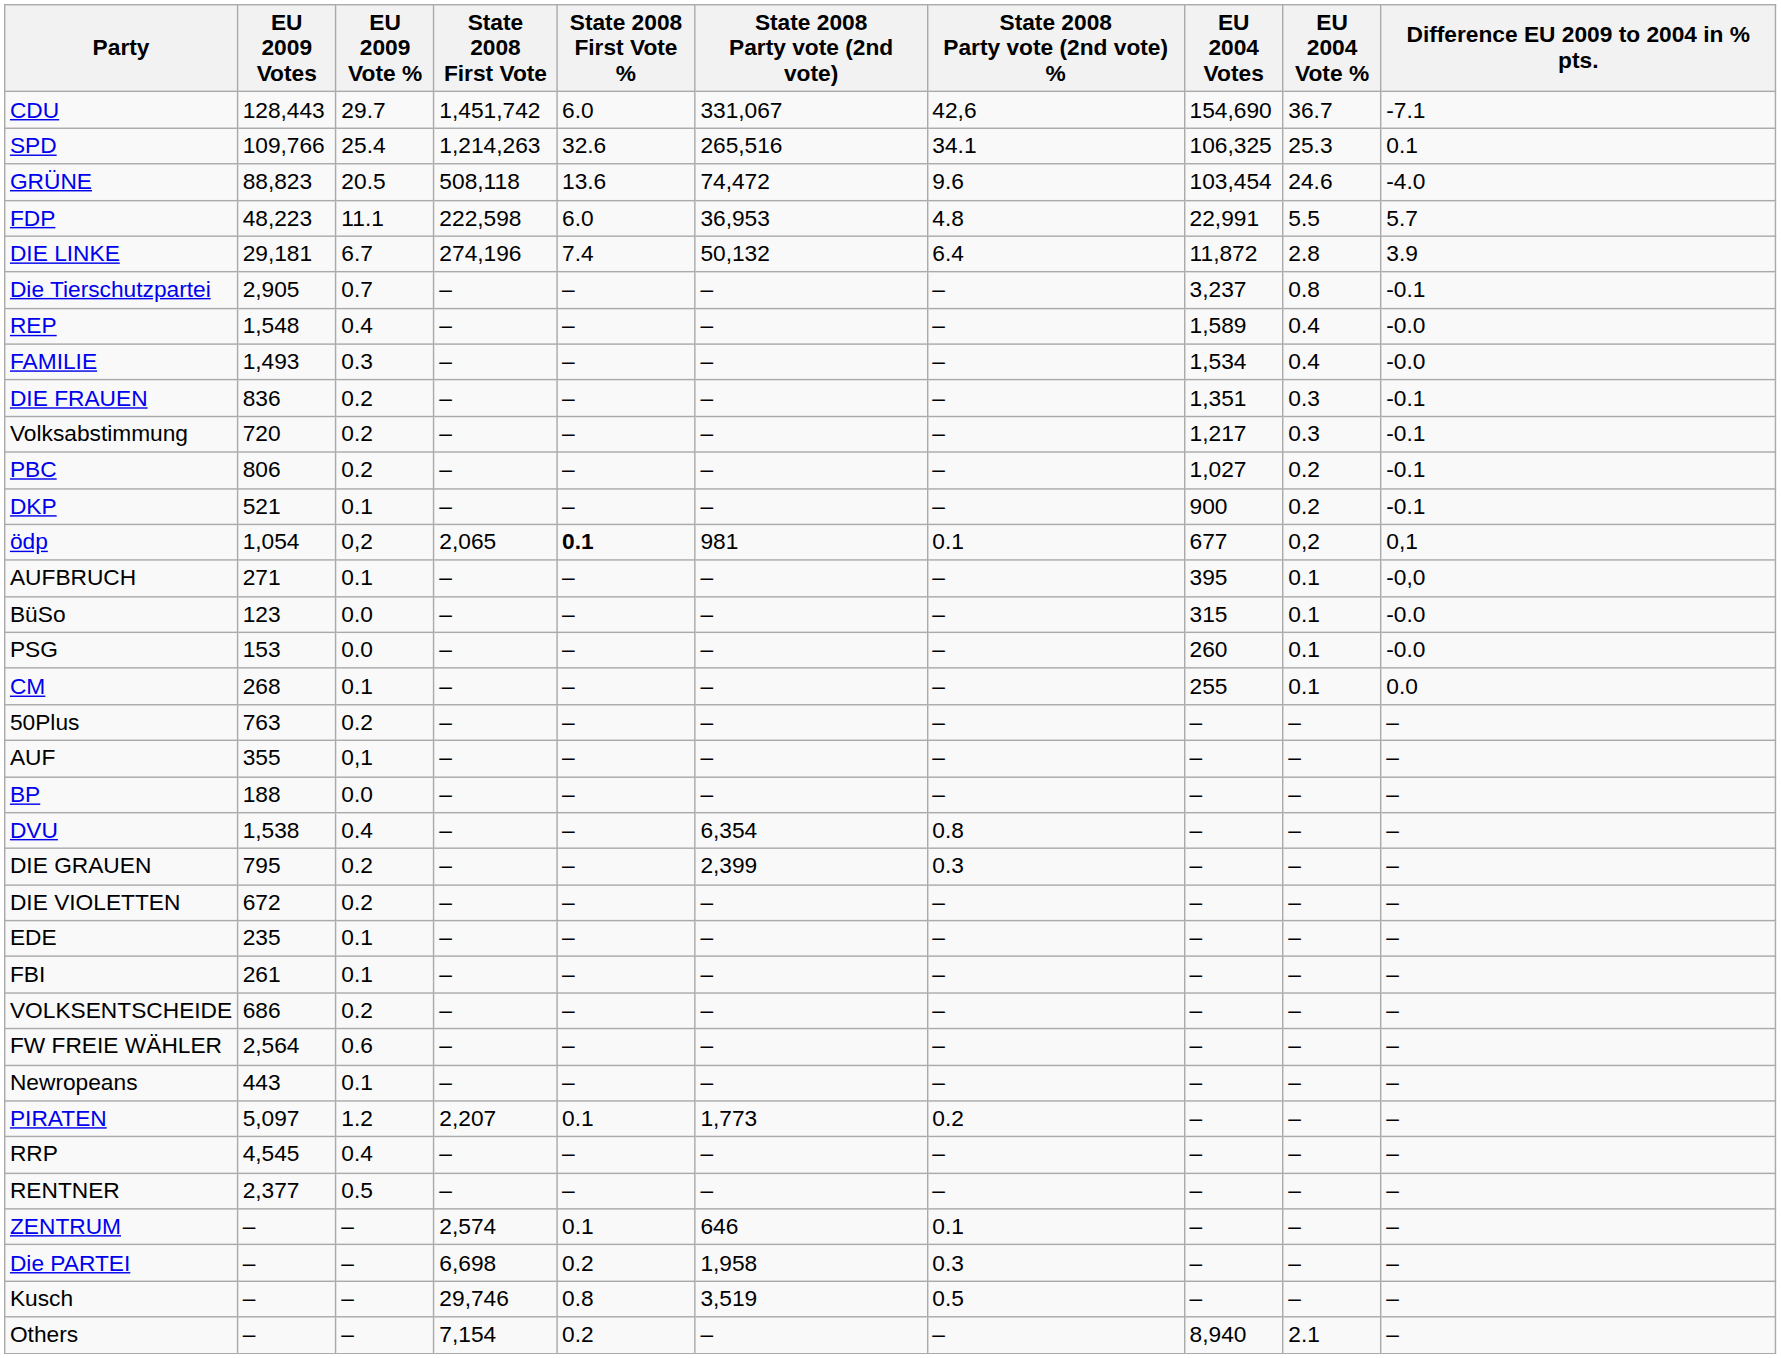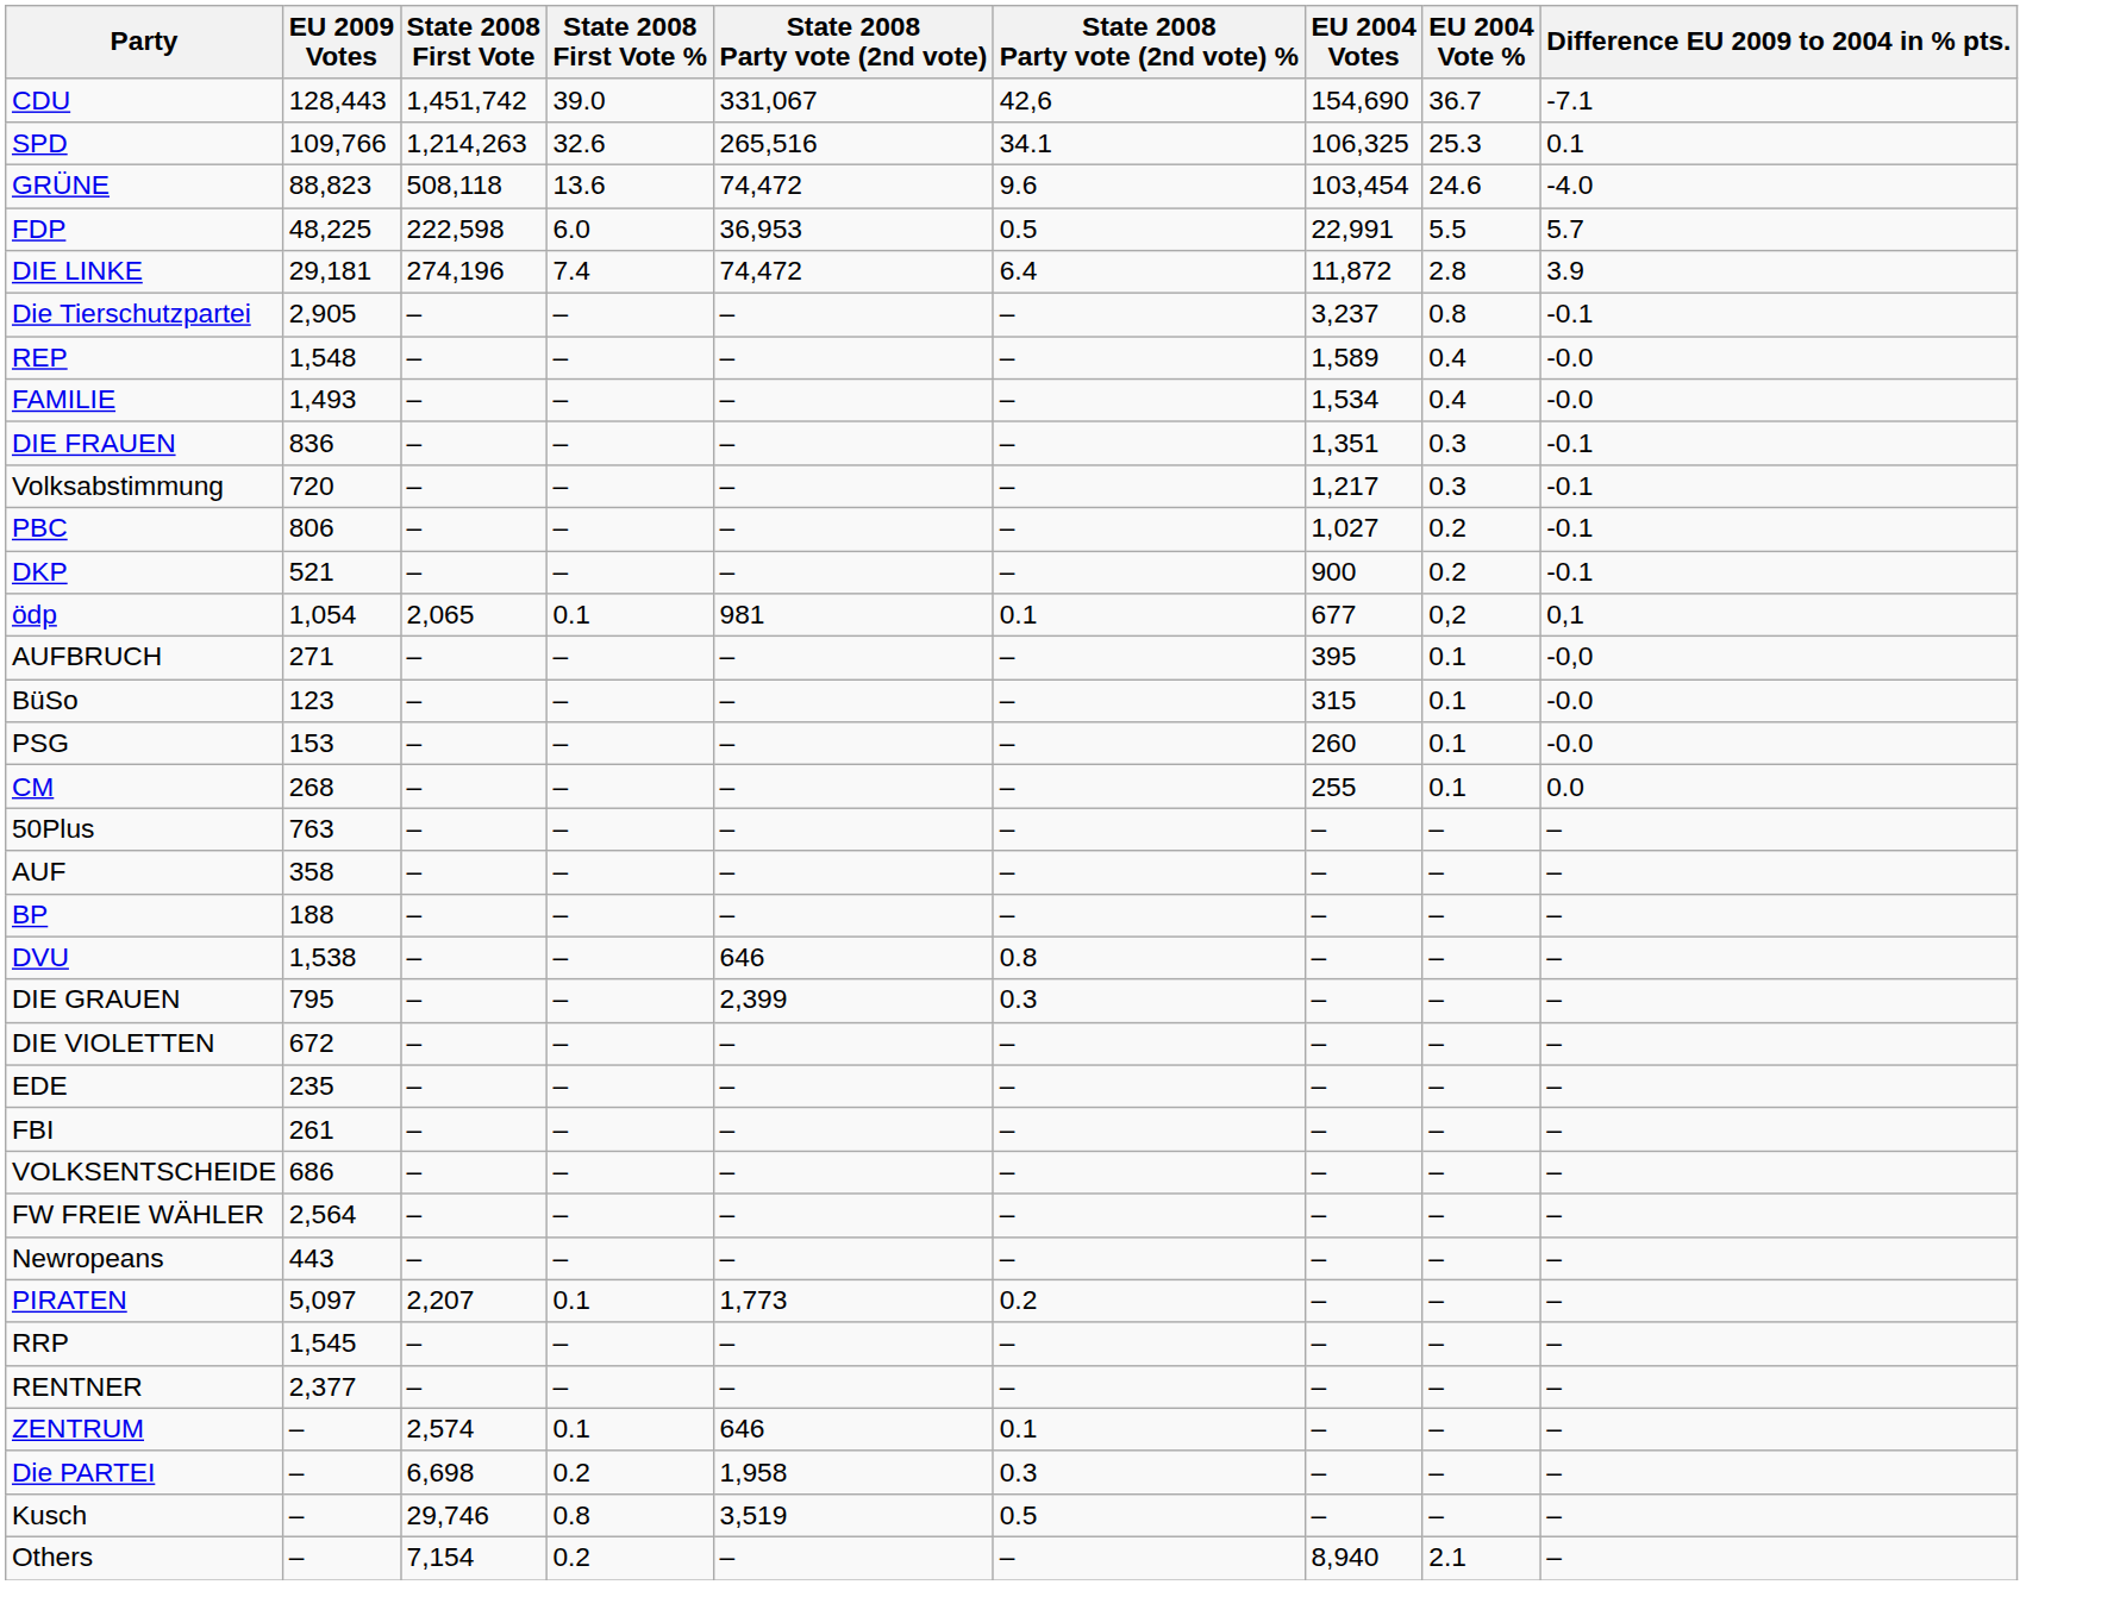 <table class="wikitable sortable">
 <tr>
 <th>Party</th>
 <th>EU 2009<br>Votes</th>
-<th>EU 2009<br>Vote %</th>
 <th>State 2008<br>First Vote</th>
 <th>State 2008 <br>First Vote %</th>
 <th>State 2008<br>Party vote (2nd vote)</th>
 <th>State 2008<br>Party vote (2nd vote) %</th>
 <th>EU 2004<br>Votes</th>
 <th>EU 2004<br>Vote %</th>
 <th>Difference EU 2009 to 2004 in % pts.</th>
 </tr>
 <tr>
 <td><a href='#'>CDU</a></td>
 <td>128,443</td>
-<td>29.7</td>
 <td>1,451,742</td>
-<td>6.0</td>
+<td>39.0</td>
 <td>331,067</td>
 <td>42,6</td>
 <td>154,690</td>
 <td>36.7</td>
 <td>-7.1</td>
 </tr>
 <tr>
 <td><a href='#'>SPD</a></td>
 <td>109,766</td>
-<td>25.4</td>
 <td>1,214,263</td>
 <td>32.6</td>
 <td>265,516</td>
 <td>34.1</td>
 <td>106,325</td>
 <td>25.3</td>
 <td>0.1</td>
 </tr>
 <tr>
 <td><a href='#'>GRÜNE</a></td>
 <td>88,823</td>
-<td>20.5</td>
 <td>508,118</td>
 <td>13.6</td>
 <td>74,472</td>
 <td>9.6</td>
 <td>103,454</td>
 <td>24.6</td>
 <td>-4.0</td>
 </tr>
 <tr>
 <td><a href='#'>FDP</a></td>
-<td>48,223</td>
-<td>11.1</td>
+<td>48,225</td>
 <td>222,598</td>
 <td>6.0</td>
 <td>36,953</td>
-<td>4.8</td>
+<td>0.5</td>
 <td>22,991</td>
 <td>5.5</td>
 <td>5.7</td>
 </tr>
 <tr>
 <td><a href='#'>DIE LINKE</a></td>
 <td>29,181</td>
-<td>6.7</td>
 <td>274,196</td>
 <td>7.4</td>
-<td>50,132</td>
+<td>74,472</td>
 <td>6.4</td>
 <td>11,872</td>
 <td>2.8</td>
 <td>3.9</td>
 </tr>
 <tr>
 <td><a href='#'>Die Tierschutzpartei</a></td>
 <td>2,905</td>
-<td>0.7</td>
 <td>–</td>
 <td>–</td>
 <td>–</td>
 <td>–</td>
 <td>3,237</td>
 <td>0.8</td>
 <td>-0.1</td>
 </tr>
 <tr>
 <td><a href='#'>REP</a></td>
 <td>1,548</td>
-<td>0.4</td>
 <td>–</td>
 <td>–</td>
 <td>–</td>
 <td>–</td>
 <td>1,589</td>
 <td>0.4</td>
 <td>-0.0</td>
 </tr>
 <tr>
 <td><a href='#'>FAMILIE</a></td>
 <td>1,493</td>
-<td>0.3</td>
 <td>–</td>
 <td>–</td>
 <td>–</td>
 <td>–</td>
 <td>1,534</td>
 <td>0.4</td>
 <td>-0.0</td>
 </tr>
 <tr>
 <td><a href='#'>DIE FRAUEN</a></td>
 <td>836</td>
-<td>0.2</td>
 <td>–</td>
 <td>–</td>
 <td>–</td>
 <td>–</td>
 <td>1,351</td>
 <td>0.3</td>
 <td>-0.1</td>
 </tr>
 <tr>
 <td>Volksabstimmung</td>
 <td>720</td>
-<td>0.2</td>
 <td>–</td>
 <td>–</td>
 <td>–</td>
 <td>–</td>
 <td>1,217</td>
 <td>0.3</td>
 <td>-0.1</td>
 </tr>
 <tr>
 <td><a href='#'>PBC</a></td>
 <td>806</td>
-<td>0.2</td>
 <td>–</td>
 <td>–</td>
 <td>–</td>
 <td>–</td>
 <td>1,027</td>
 <td>0.2</td>
 <td>-0.1</td>
 </tr>
 <tr>
 <td><a href='#'>DKP</a></td>
 <td>521</td>
-<td>0.1</td>
 <td>–</td>
 <td>–</td>
 <td>–</td>
 <td>–</td>
 <td>900</td>
 <td>0.2</td>
 <td>-0.1</td>
 </tr>
 <tr>
 <td><a href='#'>ödp</a></td>
 <td>1,054</td>
-<td>0,2</td>
 <td>2,065</td>
-<td><strong>0.1</strong></td>
+<td>0.1</td>
 <td>981</td>
 <td>0.1</td>
 <td>677</td>
 <td>0,2</td>
 <td>0,1</td>
 </tr>
 <tr>
 <td>AUFBRUCH</td>
 <td>271</td>
-<td>0.1</td>
 <td>–</td>
 <td>–</td>
 <td>–</td>
 <td>–</td>
 <td>395</td>
 <td>0.1</td>
 <td>-0,0</td>
 </tr>
 <tr>
 <td>BüSo</td>
 <td>123</td>
-<td>0.0</td>
 <td>–</td>
 <td>–</td>
 <td>–</td>
 <td>–</td>
 <td>315</td>
 <td>0.1</td>
 <td>-0.0</td>
 </tr>
 <tr>
 <td>PSG</td>
 <td>153</td>
-<td>0.0</td>
 <td>–</td>
 <td>–</td>
 <td>–</td>
 <td>–</td>
 <td>260</td>
 <td>0.1</td>
 <td>-0.0</td>
 </tr>
 <tr>
 <td><a href='#'>CM</a></td>
 <td>268</td>
-<td>0.1</td>
 <td>–</td>
 <td>–</td>
 <td>–</td>
 <td>–</td>
 <td>255</td>
 <td>0.1</td>
 <td>0.0</td>
 </tr>
 <tr>
 <td>50Plus</td>
 <td>763</td>
-<td>0.2</td>
 <td>–</td>
 <td>–</td>
 <td>–</td>
 <td>–</td>
 <td>–</td>
 <td>–</td>
 <td>–</td>
 </tr>
 <tr>
 <td>AUF</td>
-<td>355</td>
-<td>0,1</td>
+<td>358</td>
 <td>–</td>
 <td>–</td>
 <td>–</td>
 <td>–</td>
 <td>–</td>
 <td>–</td>
 <td>–</td>
 </tr>
 <tr>
 <td><a href='#'>BP</a></td>
 <td>188</td>
-<td>0.0</td>
 <td>–</td>
 <td>–</td>
 <td>–</td>
 <td>–</td>
 <td>–</td>
 <td>–</td>
 <td>–</td>
 </tr>
 <tr>
 <td><a href='#'>DVU</a></td>
 <td>1,538</td>
-<td>0.4</td>
 <td>–</td>
 <td>–</td>
-<td>6,354</td>
+<td>646</td>
 <td>0.8</td>
 <td>–</td>
 <td>–</td>
 <td>–</td>
 </tr>
 <tr>
 <td>DIE GRAUEN</td>
 <td>795</td>
-<td>0.2</td>
 <td>–</td>
 <td>–</td>
 <td>2,399</td>
 <td>0.3</td>
 <td>–</td>
 <td>–</td>
 <td>–</td>
 </tr>
 <tr>
 <td>DIE VIOLETTEN</td>
 <td>672</td>
-<td>0.2</td>
 <td>–</td>
 <td>–</td>
 <td>–</td>
 <td>–</td>
 <td>–</td>
 <td>–</td>
 <td>–</td>
 </tr>
 <tr>
 <td>EDE</td>
 <td>235</td>
-<td>0.1</td>
 <td>–</td>
 <td>–</td>
 <td>–</td>
 <td>–</td>
 <td>–</td>
 <td>–</td>
 <td>–</td>
 </tr>
 <tr>
 <td>FBI</td>
 <td>261</td>
-<td>0.1</td>
 <td>–</td>
 <td>–</td>
 <td>–</td>
 <td>–</td>
 <td>–</td>
 <td>–</td>
 <td>–</td>
 </tr>
 <tr>
 <td>VOLKSENTSCHEIDE</td>
 <td>686</td>
-<td>0.2</td>
 <td>–</td>
 <td>–</td>
 <td>–</td>
 <td>–</td>
 <td>–</td>
 <td>–</td>
 <td>–</td>
 </tr>
 <tr>
 <td>FW FREIE WÄHLER</td>
 <td>2,564</td>
-<td>0.6</td>
 <td>–</td>
 <td>–</td>
 <td>–</td>
 <td>–</td>
 <td>–</td>
 <td>–</td>
 <td>–</td>
 </tr>
 <tr>
 <td>Newropeans</td>
 <td>443</td>
-<td>0.1</td>
 <td>–</td>
 <td>–</td>
 <td>–</td>
 <td>–</td>
 <td>–</td>
 <td>–</td>
 <td>–</td>
 </tr>
 <tr>
 <td><a href='#'>PIRATEN</a></td>
 <td>5,097</td>
-<td>1.2</td>
 <td>2,207</td>
 <td>0.1</td>
 <td>1,773</td>
 <td>0.2</td>
 <td>–</td>
 <td>–</td>
 <td>–</td>
 </tr>
 <tr>
 <td>RRP</td>
-<td>4,545</td>
-<td>0.4</td>
+<td>1,545</td>
 <td>–</td>
 <td>–</td>
 <td>–</td>
 <td>–</td>
 <td>–</td>
 <td>–</td>
 <td>–</td>
 </tr>
 <tr>
 <td>RENTNER</td>
 <td>2,377</td>
-<td>0.5</td>
 <td>–</td>
 <td>–</td>
 <td>–</td>
 <td>–</td>
 <td>–</td>
 <td>–</td>
 <td>–</td>
 </tr>
 <tr>
 <td><a href='#'>ZENTRUM</a></td>
-<td>–</td>
 <td>–</td>
 <td>2,574</td>
 <td>0.1</td>
 <td>646</td>
 <td>0.1</td>
 <td>–</td>
 <td>–</td>
 <td>–</td>
 </tr>
 <tr>
 <td><a href='#'>Die PARTEI</a></td>
 <td>–</td>
-<td>–</td>
 <td>6,698</td>
 <td>0.2</td>
 <td>1,958</td>
 <td>0.3</td>
 <td>–</td>
 <td>–</td>
 <td>–</td>
 </tr>
 <tr>
 <td>Kusch</td>
-<td>–</td>
 <td>–</td>
 <td>29,746</td>
 <td>0.8</td>
 <td>3,519</td>
 <td>0.5</td>
 <td>–</td>
 <td>–</td>
 <td>–</td>
 </tr>
 <tr>
 <td>Others</td>
 <td>–</td>
-<td>–</td>
 <td>7,154</td>
 <td>0.2</td>
 <td>–</td>
 <td>–</td>
 <td>8,940</td>
 <td>2.1</td>
 <td>–</td>
 </tr>
 </table>
